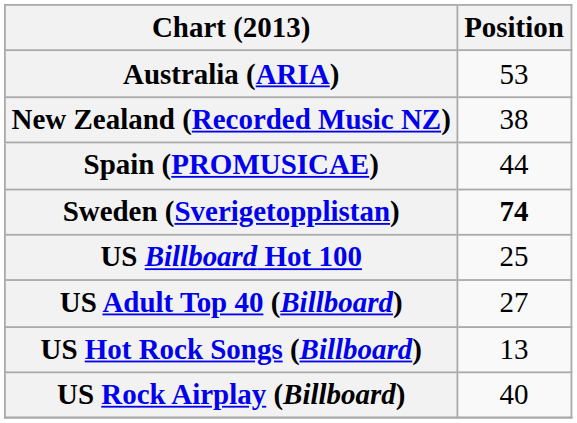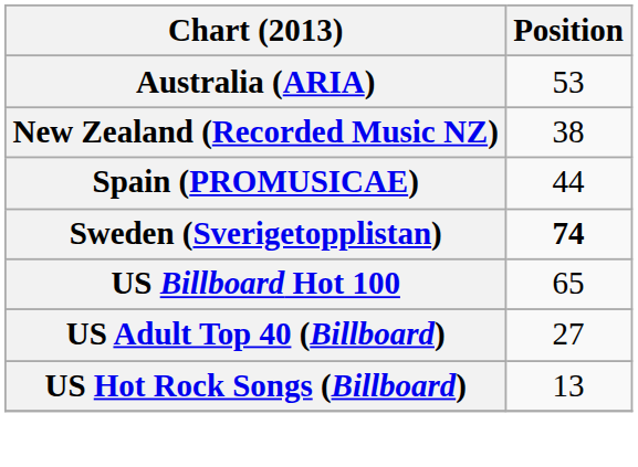 <table class="wikitable sortable plainrowheaders">
 <tr>
 <th>Chart (2013)</th>
 <th>Position</th>
 </tr>
 <tr>
 <th scope="row">Australia (<a href='#'>ARIA</a>)</th>
 <td style="text-align:center;">53</td>
 </tr>
 <tr>
 <th scope="row">New Zealand (<a href='#'>Recorded Music NZ</a>)</th>
 <td style="text-align:center;">38</td>
 </tr>
 <tr>
 <th scope="row">Spain (<a href='#'>PROMUSICAE</a>)</th>
 <td style="text-align:center;">44</td>
 </tr>
 <tr>
 <th scope="row">Sweden (<a href='#'>Sverigetopplistan</a>)</th>
 <td style="text-align:center;"><strong>74</strong></td>
 </tr>
 <tr>
 <th scope="row">US <a href='#'><em>Billboard</em> Hot 100</a></th>
-<td style="text-align:center;">25</td>
+<td style="text-align:center;">65</td>
 </tr>
 <tr>
 <th scope="row">US <a href='#'>Adult Top 40</a> (<em><a href='#'>Billboard</a></em>)</th>
 <td style="text-align:center;">27</td>
 </tr>
 <tr>
 <th scope="row">US <a href='#'>Hot Rock Songs</a> (<em><a href='#'>Billboard</a></em>)</th>
 <td style="text-align:center;">13</td>
 </tr>
 <tr>
-<th scope="row">US <a href='#'>Rock Airplay</a> (<em>Billboard</em>)</th>
-<td style="text-align:center;">40</td>
-</tr>
-<tr>
 </tr>
 </table>
